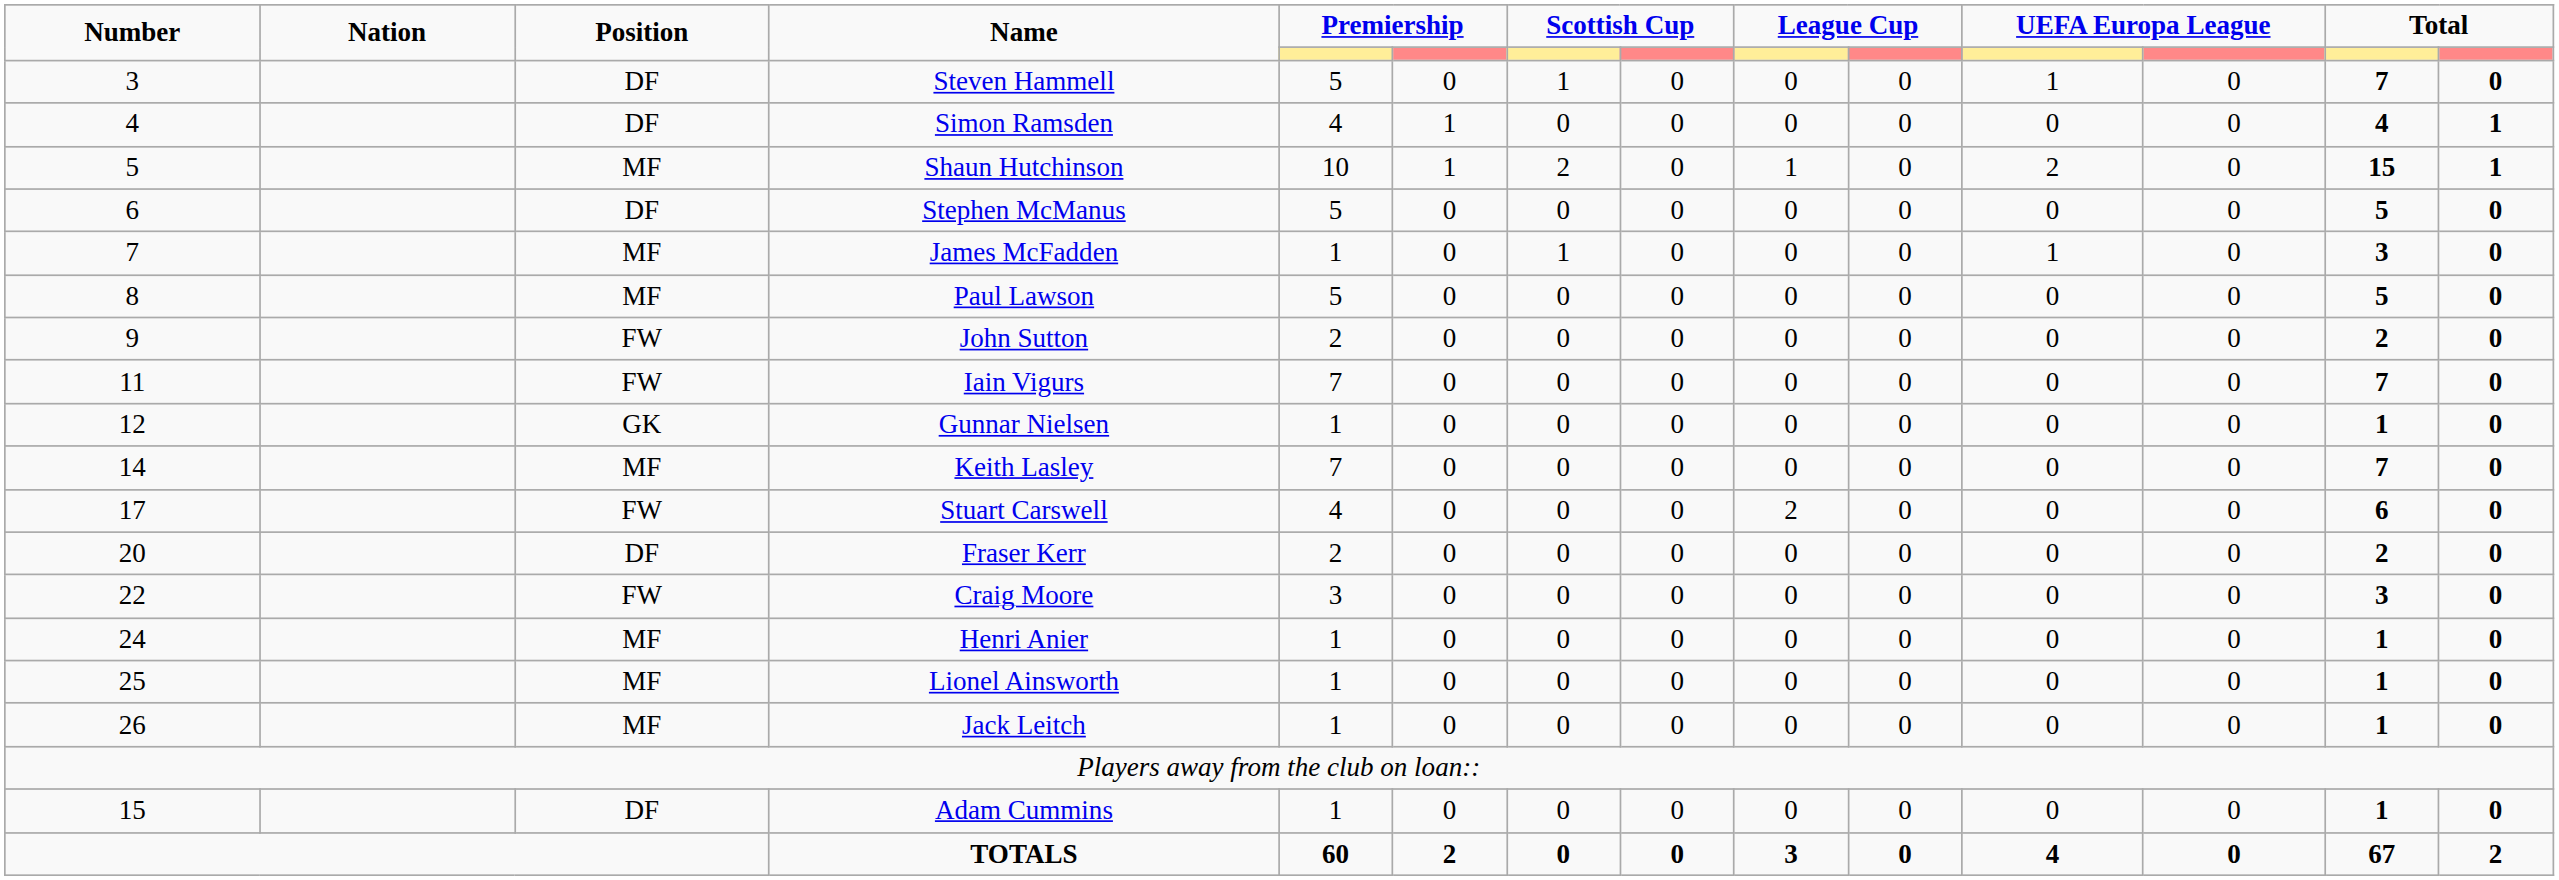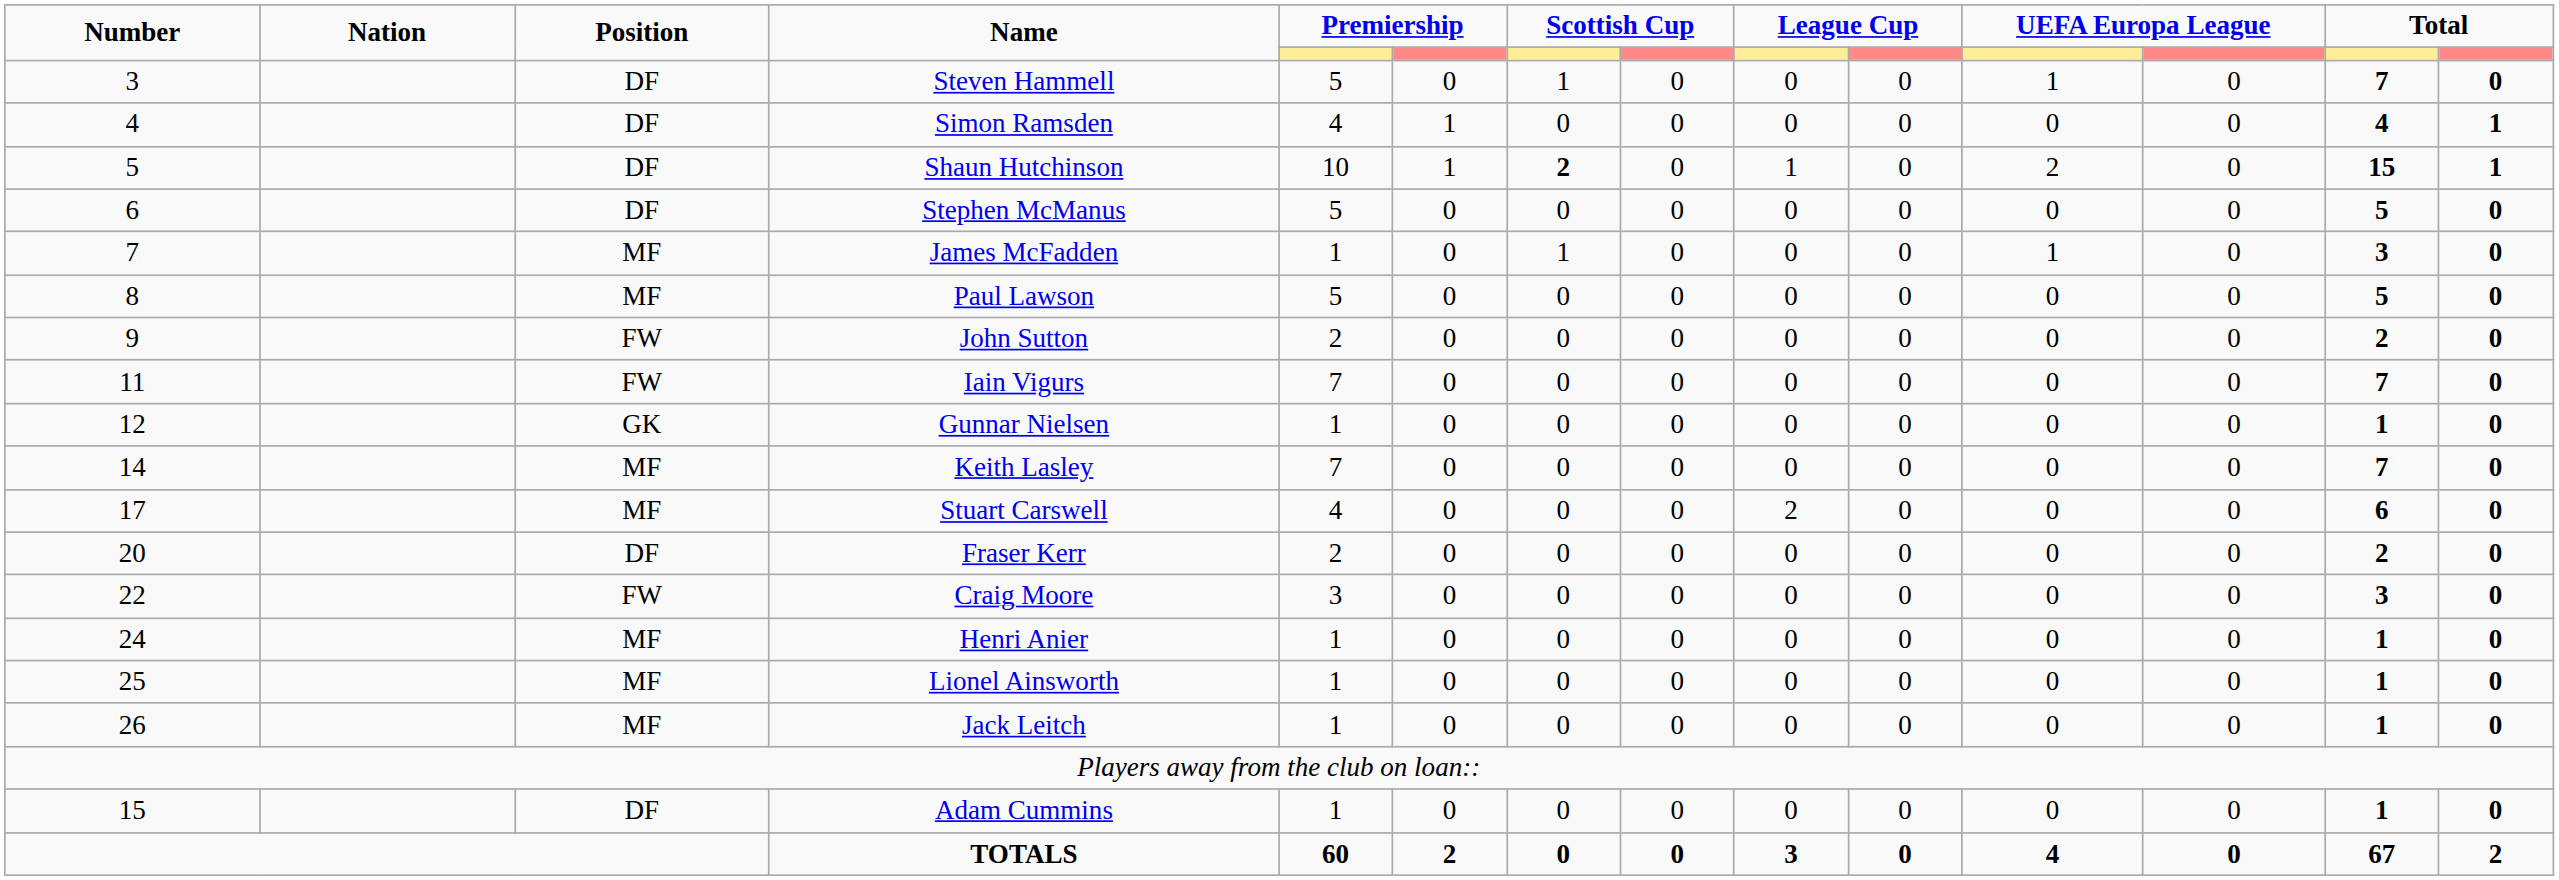 <table class="wikitable" style="font-size: 100%; text-align: center;">
 <tr>
 <td rowspan=2 width="10%" align=center><strong>Number</strong></td>
 <td rowspan=2 width="10%" align=center><strong>Nation</strong></td>
 <td rowspan=2 width="10%" align=center><strong>Position</strong></td>
 <td rowspan=2 width="20%" align=center><strong>Name</strong></td>
 <td colspan=2 align=center><strong><a href='#'>Premiership</a></strong></td>
 <td colspan=2 align=center><strong><a href='#'>Scottish Cup</a></strong></td>
 <td colspan=2 align=center><strong><a href='#'>League Cup</a></strong></td>
 <td colspan=2 align=center><strong><a href='#'>UEFA Europa League</a></strong></td>
 <td colspan=2 align=center><strong>Total </strong></td>
 </tr>
 <tr>
 <th width=60 style="background: #FFEE99"></th>
 <th width=60 style="background: #FF8888"></th>
 <th width=60 style="background: #FFEE99"></th>
 <th width=60 style="background: #FF8888"></th>
 <th width=60 style="background: #FFEE99"></th>
 <th width=60 style="background: #FF8888"></th>
 <th width=100 style="background: #FFEE99"></th>
 <th width=100 style="background: #FF8888"></th>
 <th width=60 style="background: #FFEE99"></th>
 <th width=60 style="background: #FF8888"></th>
 </tr>
 <tr>
 <td>3</td>
 <td></td>
 <td>DF</td>
 <td><a href='#'>Steven Hammell</a></td>
 <td>5</td>
 <td>0</td>
 <td>1</td>
 <td>0</td>
 <td>0</td>
 <td>0</td>
 <td>1</td>
 <td>0</td>
 <td><strong>7</strong></td>
 <td><strong>0</strong></td>
 </tr>
 <tr>
 <td>4</td>
 <td></td>
 <td>DF</td>
 <td><a href='#'>Simon Ramsden</a></td>
 <td>4</td>
 <td>1</td>
 <td>0</td>
 <td>0</td>
 <td>0</td>
 <td>0</td>
 <td>0</td>
 <td>0</td>
 <td><strong>4</strong></td>
 <td><strong>1</strong></td>
 </tr>
 <tr>
 <td>5</td>
 <td></td>
-<td>MF</td>
+<td>DF</td>
 <td><a href='#'>Shaun Hutchinson</a></td>
 <td>10</td>
 <td>1</td>
-<td>2</td>
+<td><strong>2</strong></td>
 <td>0</td>
 <td>1</td>
 <td>0</td>
 <td>2</td>
 <td>0</td>
 <td><strong>15</strong></td>
 <td><strong>1</strong></td>
 </tr>
 <tr>
 <td>6</td>
 <td></td>
 <td>DF</td>
 <td><a href='#'>Stephen McManus</a></td>
 <td>5</td>
 <td>0</td>
 <td>0</td>
 <td>0</td>
 <td>0</td>
 <td>0</td>
 <td>0</td>
 <td>0</td>
 <td><strong>5</strong></td>
 <td><strong>0</strong></td>
 </tr>
 <tr>
 <td>7</td>
 <td></td>
 <td>MF</td>
 <td><a href='#'>James McFadden</a></td>
 <td>1</td>
 <td>0</td>
 <td>1</td>
 <td>0</td>
 <td>0</td>
 <td>0</td>
 <td>1</td>
 <td>0</td>
 <td><strong>3</strong></td>
 <td><strong>0</strong></td>
 </tr>
 <tr>
 <td>8</td>
 <td></td>
 <td>MF</td>
 <td><a href='#'>Paul Lawson</a></td>
 <td>5</td>
 <td>0</td>
 <td>0</td>
 <td>0</td>
 <td>0</td>
 <td>0</td>
 <td>0</td>
 <td>0</td>
 <td><strong>5</strong></td>
 <td><strong>0</strong></td>
 </tr>
 <tr>
 <td>9</td>
 <td></td>
 <td>FW</td>
 <td><a href='#'>John Sutton</a></td>
 <td>2</td>
 <td>0</td>
 <td>0</td>
 <td>0</td>
 <td>0</td>
 <td>0</td>
 <td>0</td>
 <td>0</td>
 <td><strong>2</strong></td>
 <td><strong>0</strong></td>
 </tr>
 <tr>
 <td>11</td>
 <td></td>
 <td>FW</td>
 <td><a href='#'>Iain Vigurs</a></td>
 <td>7</td>
 <td>0</td>
 <td>0</td>
 <td>0</td>
 <td>0</td>
 <td>0</td>
 <td>0</td>
 <td>0</td>
 <td><strong>7</strong></td>
 <td><strong>0</strong></td>
 </tr>
 <tr>
 <td>12</td>
 <td></td>
 <td>GK</td>
 <td><a href='#'>Gunnar Nielsen</a></td>
 <td>1</td>
 <td>0</td>
 <td>0</td>
 <td>0</td>
 <td>0</td>
 <td>0</td>
 <td>0</td>
 <td>0</td>
 <td><strong>1</strong></td>
 <td><strong>0</strong></td>
 </tr>
 <tr>
 <td>14</td>
 <td></td>
 <td>MF</td>
 <td><a href='#'>Keith Lasley</a></td>
 <td>7</td>
 <td>0</td>
 <td>0</td>
 <td>0</td>
 <td>0</td>
 <td>0</td>
 <td>0</td>
 <td>0</td>
 <td><strong>7</strong></td>
 <td><strong>0</strong></td>
 </tr>
 <tr>
 <td>17</td>
 <td></td>
-<td>FW</td>
+<td>MF</td>
 <td><a href='#'>Stuart Carswell</a></td>
 <td>4</td>
 <td>0</td>
 <td>0</td>
 <td>0</td>
 <td>2</td>
 <td>0</td>
 <td>0</td>
 <td>0</td>
 <td><strong>6</strong></td>
 <td><strong>0</strong></td>
 </tr>
 <tr>
 <td>20</td>
 <td></td>
 <td>DF</td>
 <td><a href='#'>Fraser Kerr</a></td>
 <td>2</td>
 <td>0</td>
 <td>0</td>
 <td>0</td>
 <td>0</td>
 <td>0</td>
 <td>0</td>
 <td>0</td>
 <td><strong>2</strong></td>
 <td><strong>0</strong></td>
 </tr>
 <tr>
 <td>22</td>
 <td></td>
 <td>FW</td>
 <td><a href='#'>Craig Moore</a></td>
 <td>3</td>
 <td>0</td>
 <td>0</td>
 <td>0</td>
 <td>0</td>
 <td>0</td>
 <td>0</td>
 <td>0</td>
 <td><strong>3</strong></td>
 <td><strong>0</strong></td>
 </tr>
 <tr>
 <td>24</td>
 <td></td>
 <td>MF</td>
 <td><a href='#'>Henri Anier</a></td>
 <td>1</td>
 <td>0</td>
 <td>0</td>
 <td>0</td>
 <td>0</td>
 <td>0</td>
 <td>0</td>
 <td>0</td>
 <td><strong>1</strong></td>
 <td><strong>0</strong></td>
 </tr>
 <tr>
 <td>25</td>
 <td></td>
 <td>MF</td>
 <td><a href='#'>Lionel Ainsworth</a></td>
 <td>1</td>
 <td>0</td>
 <td>0</td>
 <td>0</td>
 <td>0</td>
 <td>0</td>
 <td>0</td>
 <td>0</td>
 <td><strong>1</strong></td>
 <td><strong>0</strong></td>
 </tr>
 <tr>
 <td>26</td>
 <td></td>
 <td>MF</td>
 <td><a href='#'>Jack Leitch</a></td>
 <td>1</td>
 <td>0</td>
 <td>0</td>
 <td>0</td>
 <td>0</td>
 <td>0</td>
 <td>0</td>
 <td>0</td>
 <td><strong>1</strong></td>
 <td><strong>0</strong></td>
 </tr>
 <tr>
 <td colspan=14><em>Players away from the club on loan::</em></td>
 </tr>
 <tr>
 <td>15</td>
 <td></td>
 <td>DF</td>
 <td><a href='#'>Adam Cummins</a></td>
 <td>1</td>
 <td>0</td>
 <td>0</td>
 <td>0</td>
 <td>0</td>
 <td>0</td>
 <td>0</td>
 <td>0</td>
 <td><strong>1</strong></td>
 <td><strong>0</strong></td>
 </tr>
 <tr>
 <td colspan=3></td>
 <td><strong>TOTALS</strong></td>
 <td><strong>60</strong></td>
 <td><strong>2</strong></td>
 <td><strong>0</strong></td>
 <td><strong>0</strong></td>
 <td><strong>3</strong></td>
 <td><strong>0</strong></td>
 <td><strong>4</strong></td>
 <td><strong>0</strong></td>
 <td><strong>67</strong></td>
 <td><strong>2</strong></td>
 </tr>
 </table>
